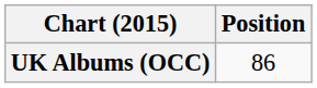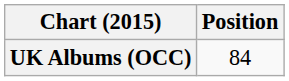 <table class="wikitable plainrowheaders" style="text-align:center">
 <tr>
 <th scope="col">Chart (2015)</th>
 <th scope="col">Position</th>
 </tr>
 <tr>
 <th scope="row">UK Albums (OCC)</th>
-<td>86</td>
+<td>84</td>
 </tr>
 </table>
